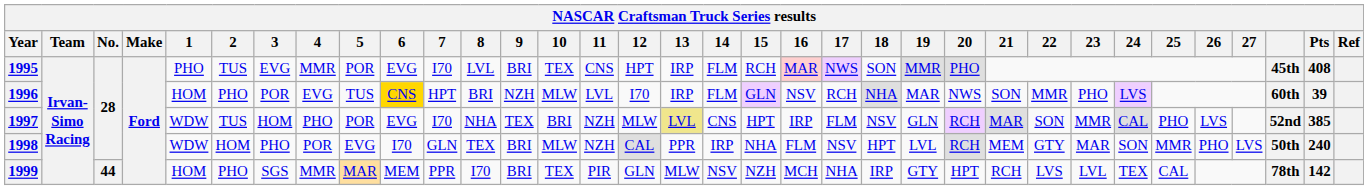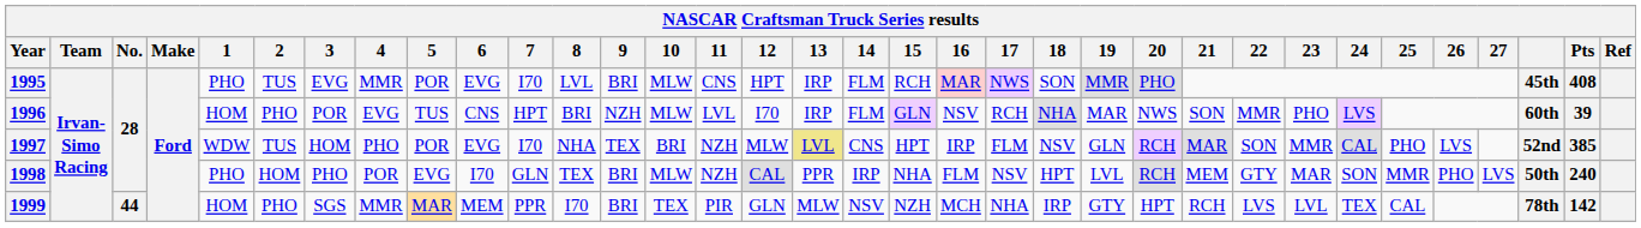 <table class="wikitable" style="text-align:center; font-size:75%">
 <tr>
 <th colspan=45><a href='#'>NASCAR</a> <a href='#'>Craftsman Truck Series</a> results</th>
 </tr>
 <tr>
 <th>Year</th>
 <th>Team</th>
 <th>No.</th>
 <th>Make</th>
 <th>1</th>
 <th>2</th>
 <th>3</th>
 <th>4</th>
 <th>5</th>
 <th>6</th>
 <th>7</th>
 <th>8</th>
 <th>9</th>
 <th>10</th>
 <th>11</th>
 <th>12</th>
 <th>13</th>
 <th>14</th>
 <th>15</th>
 <th>16</th>
 <th>17</th>
 <th>18</th>
 <th>19</th>
 <th>20</th>
 <th>21</th>
 <th>22</th>
 <th>23</th>
 <th>24</th>
 <th>25</th>
 <th>26</th>
 <th>27</th>
 <th></th>
 <th>Pts</th>
 <th>Ref</th>
 </tr>
 <tr>
 <th><a href='#'>1995</a></th>
 <th rowspan=5><a href='#'>Irvan-Simo Racing</a></th>
 <th rowspan=4>28</th>
 <th rowspan=5><a href='#'>Ford</a></th>
 <td><a href='#'>PHO</a></td>
 <td><a href='#'>TUS</a></td>
 <td><a href='#'>EVG</a></td>
 <td><a href='#'>MMR</a></td>
 <td><a href='#'>POR</a></td>
 <td><a href='#'>EVG</a></td>
 <td><a href='#'>I70</a></td>
 <td><a href='#'>LVL</a></td>
 <td><a href='#'>BRI</a></td>
-<td><a href='#'>TEX</a></td>
+<td><a href='#'>MLW</a></td>
 <td><a href='#'>CNS</a></td>
 <td><a href='#'>HPT</a></td>
 <td><a href='#'>IRP</a></td>
 <td><a href='#'>FLM</a></td>
 <td><a href='#'>RCH</a></td>
 <td style="background:#FFCFCF;"><a href='#'>MAR</a><br></td>
 <td style="background:#EFCFFF;"><a href='#'>NWS</a><br></td>
 <td><a href='#'>SON</a></td>
 <td style="background:#DFDFDF;"><a href='#'>MMR</a><br></td>
 <td style="background:#DFDFDF;"><a href='#'>PHO</a><br></td>
 <td colspan=7></td>
 <th>45th</th>
 <th>408</th>
 <th></th>
 </tr>
 <tr>
 <th><a href='#'>1996</a></th>
 <td><a href='#'>HOM</a></td>
 <td><a href='#'>PHO</a></td>
 <td><a href='#'>POR</a></td>
 <td><a href='#'>EVG</a></td>
 <td><a href='#'>TUS</a></td>
-<td style="background: gold;"><a href='#'>CNS</a></td>
+<td><a href='#'>CNS</a></td>
 <td><a href='#'>HPT</a></td>
 <td><a href='#'>BRI</a></td>
 <td><a href='#'>NZH</a></td>
 <td><a href='#'>MLW</a></td>
 <td><a href='#'>LVL</a></td>
 <td><a href='#'>I70</a></td>
 <td><a href='#'>IRP</a></td>
 <td><a href='#'>FLM</a></td>
 <td style="background:#EFCFFF;"><a href='#'>GLN</a><br></td>
 <td><a href='#'>NSV</a></td>
 <td><a href='#'>RCH</a></td>
 <td style="background:#DFDFDF;"><a href='#'>NHA</a><br></td>
 <td><a href='#'>MAR</a></td>
 <td><a href='#'>NWS</a></td>
 <td><a href='#'>SON</a></td>
 <td><a href='#'>MMR</a></td>
 <td><a href='#'>PHO</a></td>
 <td style="background:#EFCFFF;"><a href='#'>LVS</a><br></td>
 <td colspan=3></td>
 <th>60th</th>
 <th>39</th>
 <th></th>
 </tr>
 <tr>
 <th><a href='#'>1997</a></th>
 <td><a href='#'>WDW</a></td>
 <td><a href='#'>TUS</a></td>
 <td><a href='#'>HOM</a></td>
 <td><a href='#'>PHO</a></td>
 <td><a href='#'>POR</a></td>
 <td><a href='#'>EVG</a></td>
 <td><a href='#'>I70</a></td>
 <td><a href='#'>NHA</a></td>
 <td><a href='#'>TEX</a></td>
 <td><a href='#'>BRI</a></td>
 <td><a href='#'>NZH</a></td>
 <td><a href='#'>MLW</a></td>
 <td style="background: khaki;"><a href='#'>LVL</a></td>
 <td><a href='#'>CNS</a></td>
 <td><a href='#'>HPT</a></td>
 <td><a href='#'>IRP</a></td>
 <td><a href='#'>FLM</a></td>
 <td><a href='#'>NSV</a></td>
 <td><a href='#'>GLN</a></td>
 <td style="background:#EFCFFF;"><a href='#'>RCH</a><br></td>
 <td style="background:#DFDFDF;"><a href='#'>MAR</a><br></td>
 <td><a href='#'>SON</a></td>
 <td><a href='#'>MMR</a></td>
 <td style="background:#DFDFDF;"><a href='#'>CAL</a><br></td>
 <td><a href='#'>PHO</a></td>
 <td><a href='#'>LVS</a></td>
 <td></td>
 <th>52nd</th>
 <th>385</th>
 <th></th>
 </tr>
 <tr>
 <th><a href='#'>1998</a></th>
-<td><a href='#'>WDW</a></td>
+<td><a href='#'>PHO</a></td>
 <td><a href='#'>HOM</a></td>
 <td><a href='#'>PHO</a></td>
 <td><a href='#'>POR</a></td>
 <td><a href='#'>EVG</a></td>
 <td><a href='#'>I70</a></td>
 <td><a href='#'>GLN</a></td>
 <td><a href='#'>TEX</a></td>
 <td><a href='#'>BRI</a></td>
 <td><a href='#'>MLW</a></td>
 <td><a href='#'>NZH</a></td>
 <td style="background:#DFDFDF;"><a href='#'>CAL</a><br></td>
 <td><a href='#'>PPR</a></td>
 <td><a href='#'>IRP</a></td>
 <td><a href='#'>NHA</a></td>
 <td><a href='#'>FLM</a></td>
 <td><a href='#'>NSV</a></td>
 <td><a href='#'>HPT</a></td>
 <td><a href='#'>LVL</a></td>
 <td style="background:#DFDFDF;"><a href='#'>RCH</a><br></td>
 <td><a href='#'>MEM</a></td>
 <td><a href='#'>GTY</a></td>
 <td><a href='#'>MAR</a></td>
 <td><a href='#'>SON</a></td>
 <td><a href='#'>MMR</a></td>
 <td><a href='#'>PHO</a></td>
 <td><a href='#'>LVS</a></td>
 <th>50th</th>
 <th>240</th>
 <th></th>
 </tr>
 <tr>
 <th><a href='#'>1999</a></th>
 <th>44</th>
 <td><a href='#'>HOM</a></td>
 <td><a href='#'>PHO</a></td>
 <td><a href='#'>SGS</a></td>
 <td><a href='#'>MMR</a></td>
 <td style="background:#FFDF9F;"><a href='#'>MAR</a><br></td>
 <td><a href='#'>MEM</a></td>
 <td><a href='#'>PPR</a></td>
 <td><a href='#'>I70</a></td>
 <td><a href='#'>BRI</a></td>
 <td><a href='#'>TEX</a></td>
 <td><a href='#'>PIR</a></td>
 <td><a href='#'>GLN</a></td>
 <td><a href='#'>MLW</a></td>
 <td><a href='#'>NSV</a></td>
 <td><a href='#'>NZH</a></td>
 <td><a href='#'>MCH</a></td>
 <td><a href='#'>NHA</a></td>
 <td><a href='#'>IRP</a></td>
 <td><a href='#'>GTY</a></td>
 <td><a href='#'>HPT</a></td>
 <td><a href='#'>RCH</a></td>
 <td><a href='#'>LVS</a></td>
 <td><a href='#'>LVL</a></td>
 <td><a href='#'>TEX</a></td>
 <td><a href='#'>CAL</a></td>
 <td colspan=2></td>
 <th>78th</th>
 <th>142</th>
 <th></th>
 </tr>
 </table>
